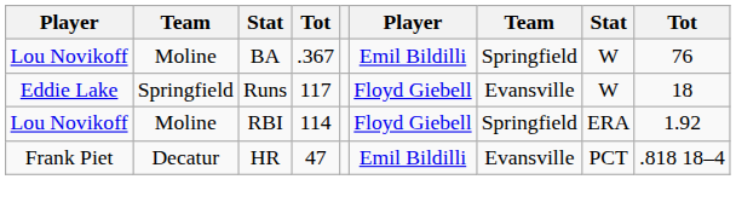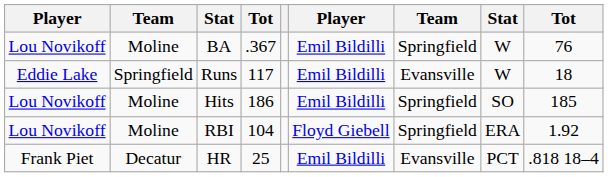 <table class="wikitable" style="text-align:center">
 <tr>
 <th>Player</th>
 <th>Team</th>
 <th>Stat</th>
 <th>Tot</th>
 <th></th>
 <th>Player</th>
 <th>Team</th>
 <th>Stat</th>
 <th>Tot</th>
 </tr>
 <tr>
 <td><a href='#'>Lou Novikoff</a></td>
 <td>Moline</td>
 <td>BA</td>
 <td>.367</td>
 <td></td>
 <td><a href='#'>Emil Bildilli</a></td>
 <td>Springfield</td>
 <td>W</td>
 <td>76</td>
 </tr>
 <tr>
 <td><a href='#'>Eddie Lake</a></td>
 <td>Springfield</td>
 <td>Runs</td>
 <td>117</td>
 <td></td>
-<td><a href='#'>Floyd Giebell</a></td>
+<td><a href='#'>Emil Bildilli</a></td>
 <td>Evansville</td>
 <td>W</td>
 <td>18</td>
 </tr>
 <tr>
 <td><a href='#'>Lou Novikoff</a></td>
 <td>Moline</td>
+<td>Hits</td>
+<td>186</td>
+<td></td>
+<td><a href='#'>Emil Bildilli</a></td>
+<td>Springfield</td>
+<td>SO</td>
+<td>185</td>
+</tr>
+<tr>
+<td><a href='#'>Lou Novikoff</a></td>
+<td>Moline</td>
 <td>RBI</td>
-<td>114</td>
+<td>104</td>
 <td></td>
 <td><a href='#'>Floyd Giebell</a></td>
 <td>Springfield</td>
 <td>ERA</td>
 <td>1.92</td>
 </tr>
 <tr>
 <td>Frank Piet</td>
 <td>Decatur</td>
 <td>HR</td>
-<td>47</td>
+<td>25</td>
 <td></td>
 <td><a href='#'>Emil Bildilli</a></td>
 <td>Evansville</td>
 <td>PCT</td>
 <td>.818 18–4</td>
 </tr>
 </table>
